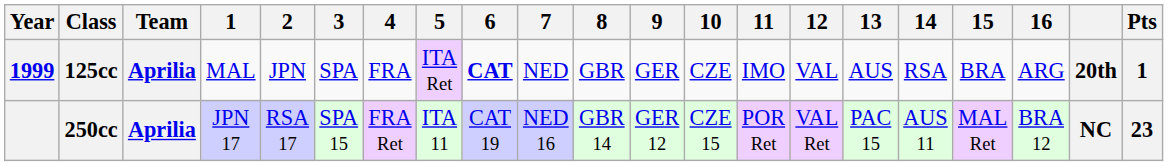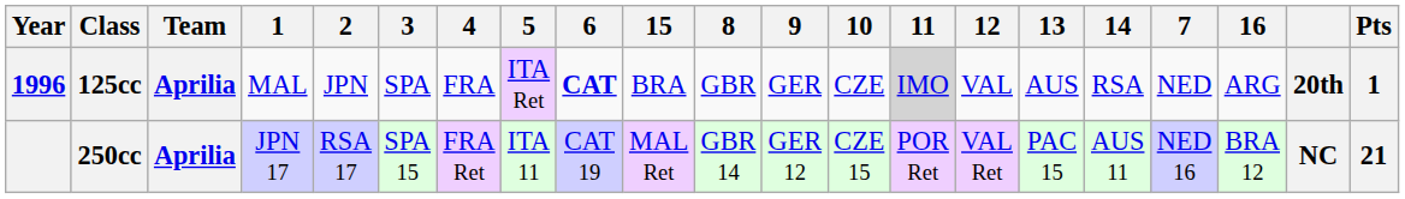 <table class="wikitable" style="text-align:center;">
 <tr>
 <th>Year</th>
 <th>Class</th>
 <th>Team</th>
 <th>1</th>
 <th>2</th>
 <th>3</th>
 <th>4</th>
 <th>5</th>
 <th>6</th>
-<th>7</th>
+<th>15</th>
 <th>8</th>
 <th>9</th>
 <th>10</th>
 <th>11</th>
 <th>12</th>
 <th>13</th>
 <th>14</th>
-<th>15</th>
+<th>7</th>
 <th>16</th>
 <th></th>
 <th>Pts</th>
 </tr>
 <tr>
-<th align="left"><a href='#'>1999</a></th>
+<th align="left"><a href='#'>1996</a></th>
 <th align="left">125cc</th>
 <th align="left"><a href='#'>Aprilia</a></th>
 <td><a href='#'>MAL</a></td>
 <td><a href='#'>JPN</a></td>
 <td><a href='#'>SPA</a></td>
 <td><a href='#'>FRA</a></td>
 <td style="background:#EFCFFF;"><a href='#'>ITA</a><br><small>Ret</small></td>
 <td><strong><a href='#'>CAT</a></strong></td>
-<td><a href='#'>NED</a></td>
+<td><a href='#'>BRA</a></td>
 <td><a href='#'>GBR</a></td>
 <td><a href='#'>GER</a></td>
 <td><a href='#'>CZE</a></td>
-<td><a href='#'>IMO</a></td>
+<td style="background: lightgrey;"><a href='#'>IMO</a></td>
 <td><a href='#'>VAL</a></td>
 <td><a href='#'>AUS</a></td>
 <td><a href='#'>RSA</a></td>
-<td><a href='#'>BRA</a></td>
+<td><a href='#'>NED</a></td>
 <td><a href='#'>ARG</a></td>
 <th>20th</th>
 <th>1</th>
 </tr>
 <tr>
 <th align="left"></th>
 <th align="left">250cc</th>
 <th align="left"><a href='#'>Aprilia</a></th>
 <td style="background:#CFCFFF;"><a href='#'>JPN</a><br><small>17</small></td>
 <td style="background:#CFCFFF;"><a href='#'>RSA</a><br><small>17</small></td>
 <td style="background:#DFFFDF;"><a href='#'>SPA</a><br><small>15</small></td>
 <td style="background:#EFCFFF;"><a href='#'>FRA</a><br><small>Ret</small></td>
 <td style="background:#DFFFDF;"><a href='#'>ITA</a><br><small>11</small></td>
 <td style="background:#CFCFFF;"><a href='#'>CAT</a><br><small>19</small></td>
-<td style="background:#CFCFFF;"><a href='#'>NED</a><br><small>16</small></td>
+<td style="background:#EFCFFF;"><a href='#'>MAL</a><br><small>Ret</small></td>
 <td style="background:#DFFFDF;"><a href='#'>GBR</a><br><small>14</small></td>
 <td style="background:#DFFFDF;"><a href='#'>GER</a><br><small>12</small></td>
 <td style="background:#DFFFDF;"><a href='#'>CZE</a><br><small>15</small></td>
 <td style="background:#EFCFFF;"><a href='#'>POR</a><br><small>Ret</small></td>
 <td style="background:#EFCFFF;"><a href='#'>VAL</a><br><small>Ret</small></td>
 <td style="background:#DFFFDF;"><a href='#'>PAC</a><br><small>15</small></td>
 <td style="background:#DFFFDF;"><a href='#'>AUS</a><br><small>11</small></td>
-<td style="background:#EFCFFF;"><a href='#'>MAL</a><br><small>Ret</small></td>
+<td style="background:#CFCFFF;"><a href='#'>NED</a><br><small>16</small></td>
 <td style="background:#DFFFDF;"><a href='#'>BRA</a><br><small>12</small></td>
 <th>NC</th>
-<th>23</th>
+<th>21</th>
 </tr>
 </table>
